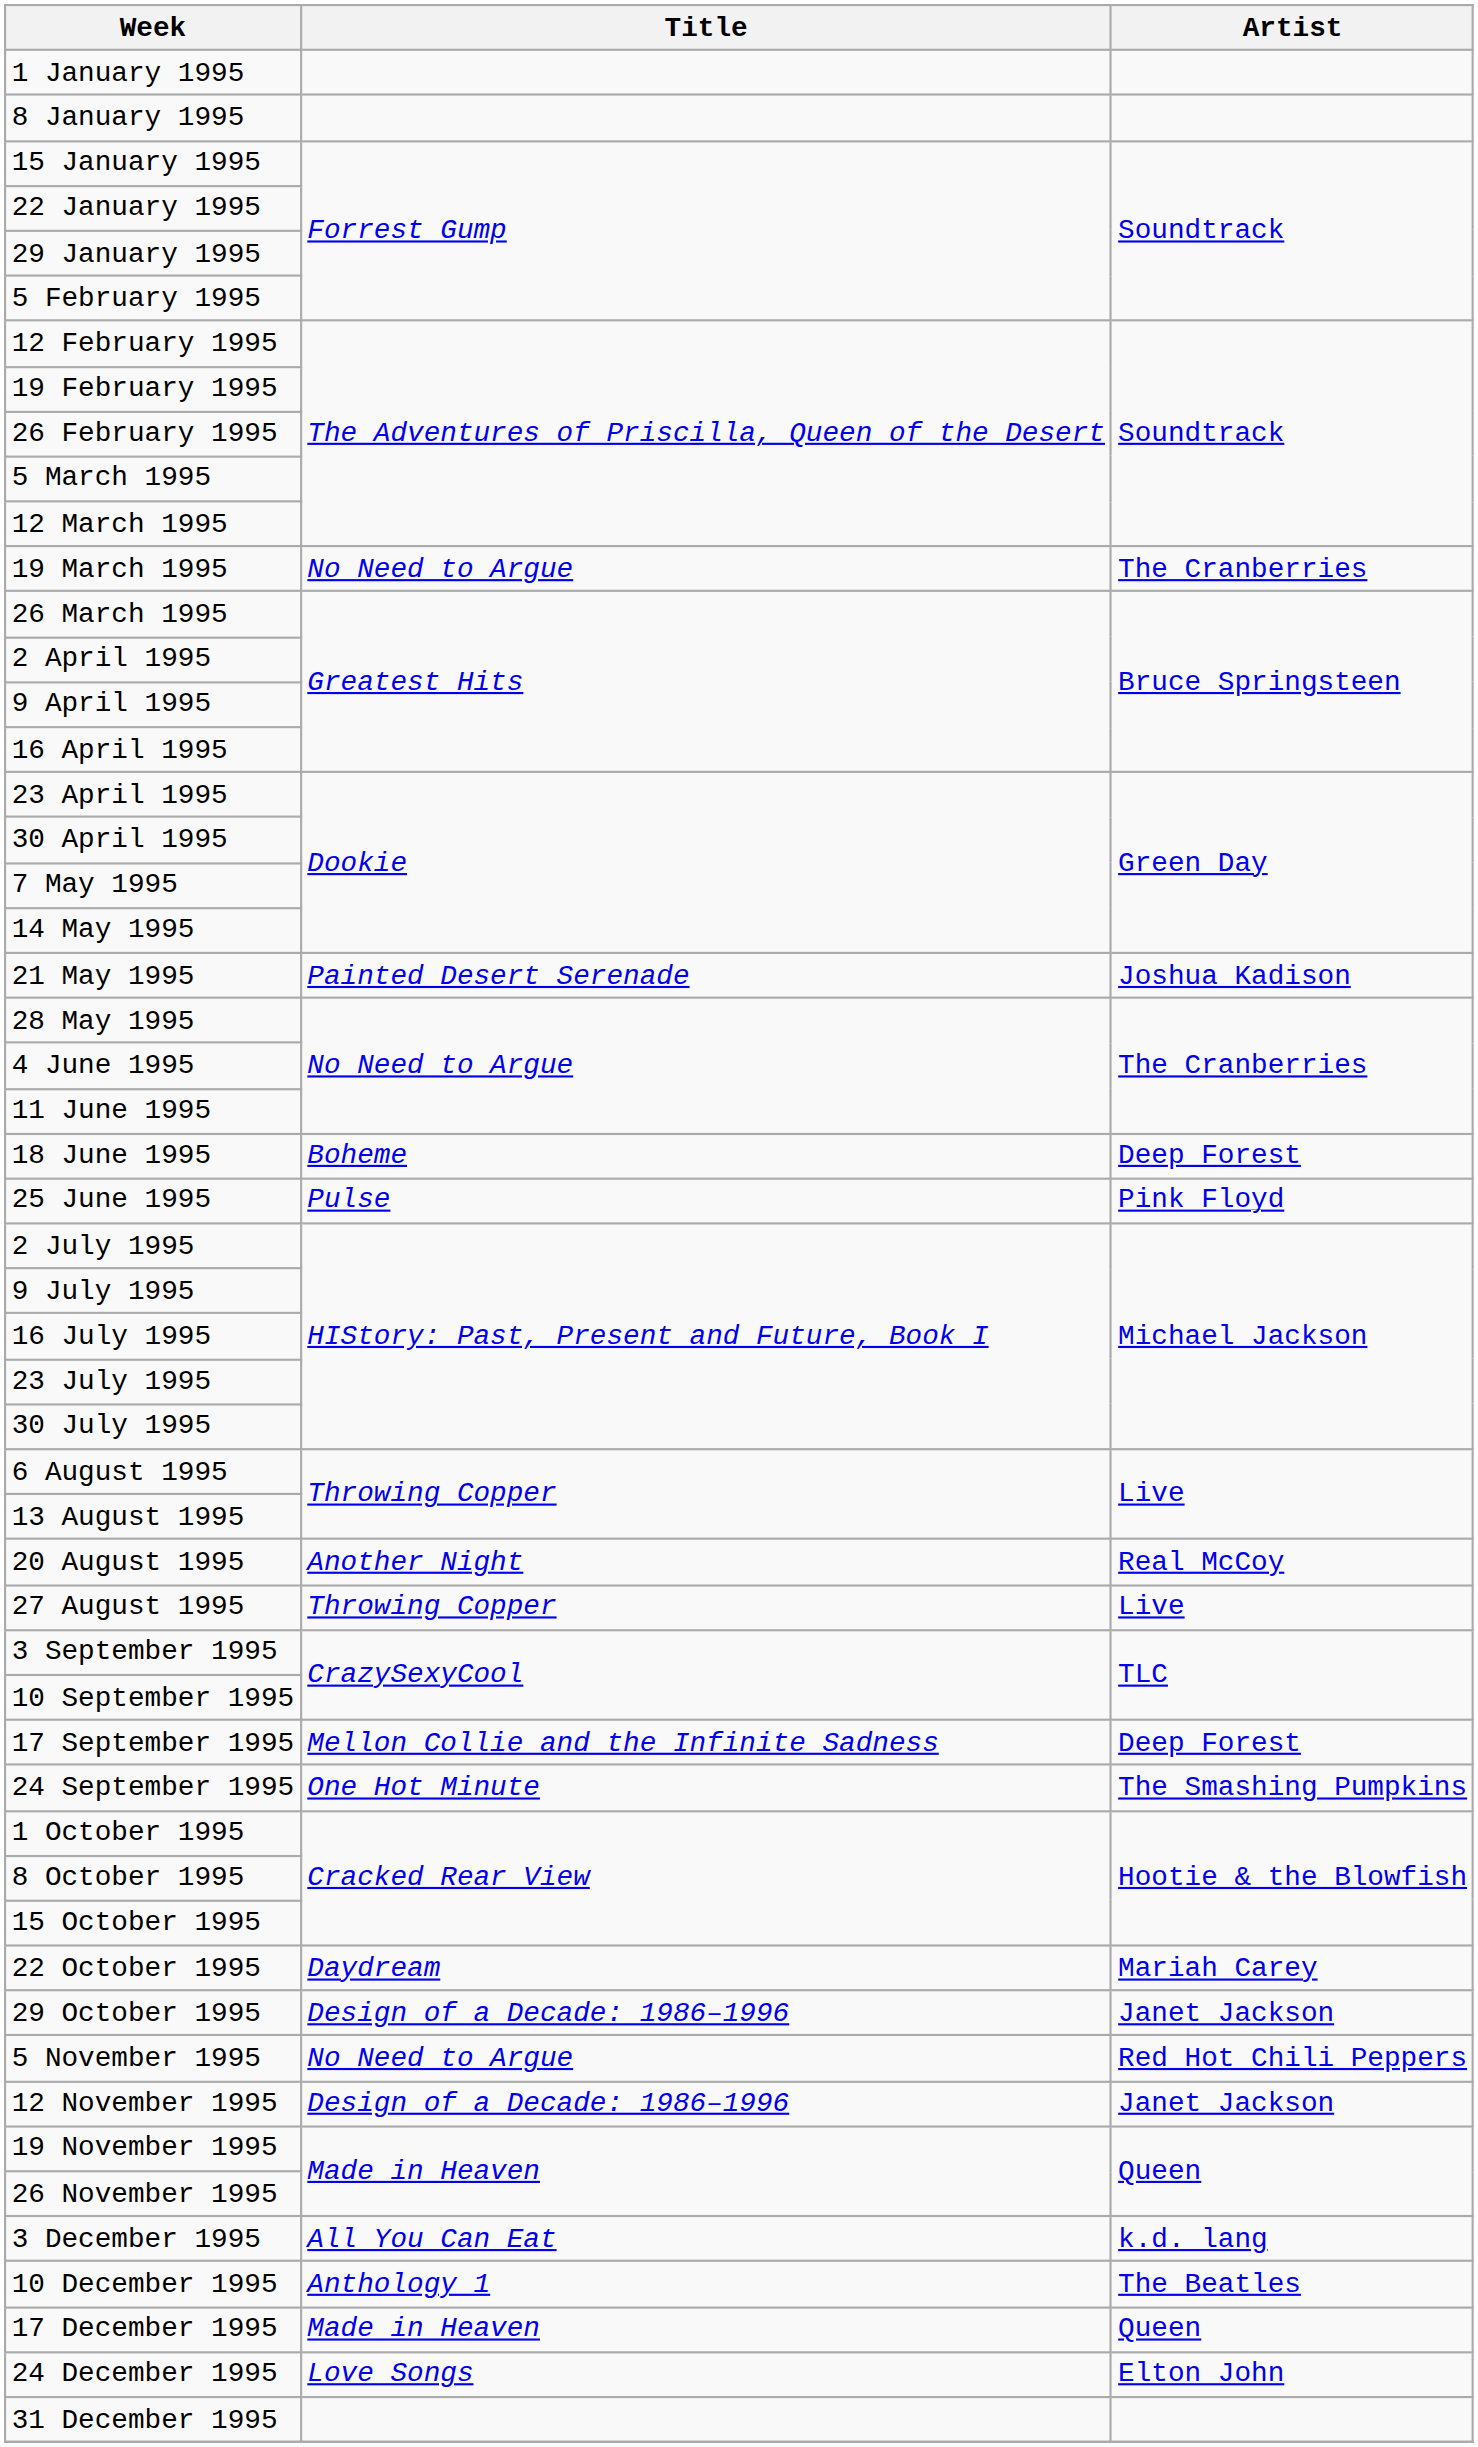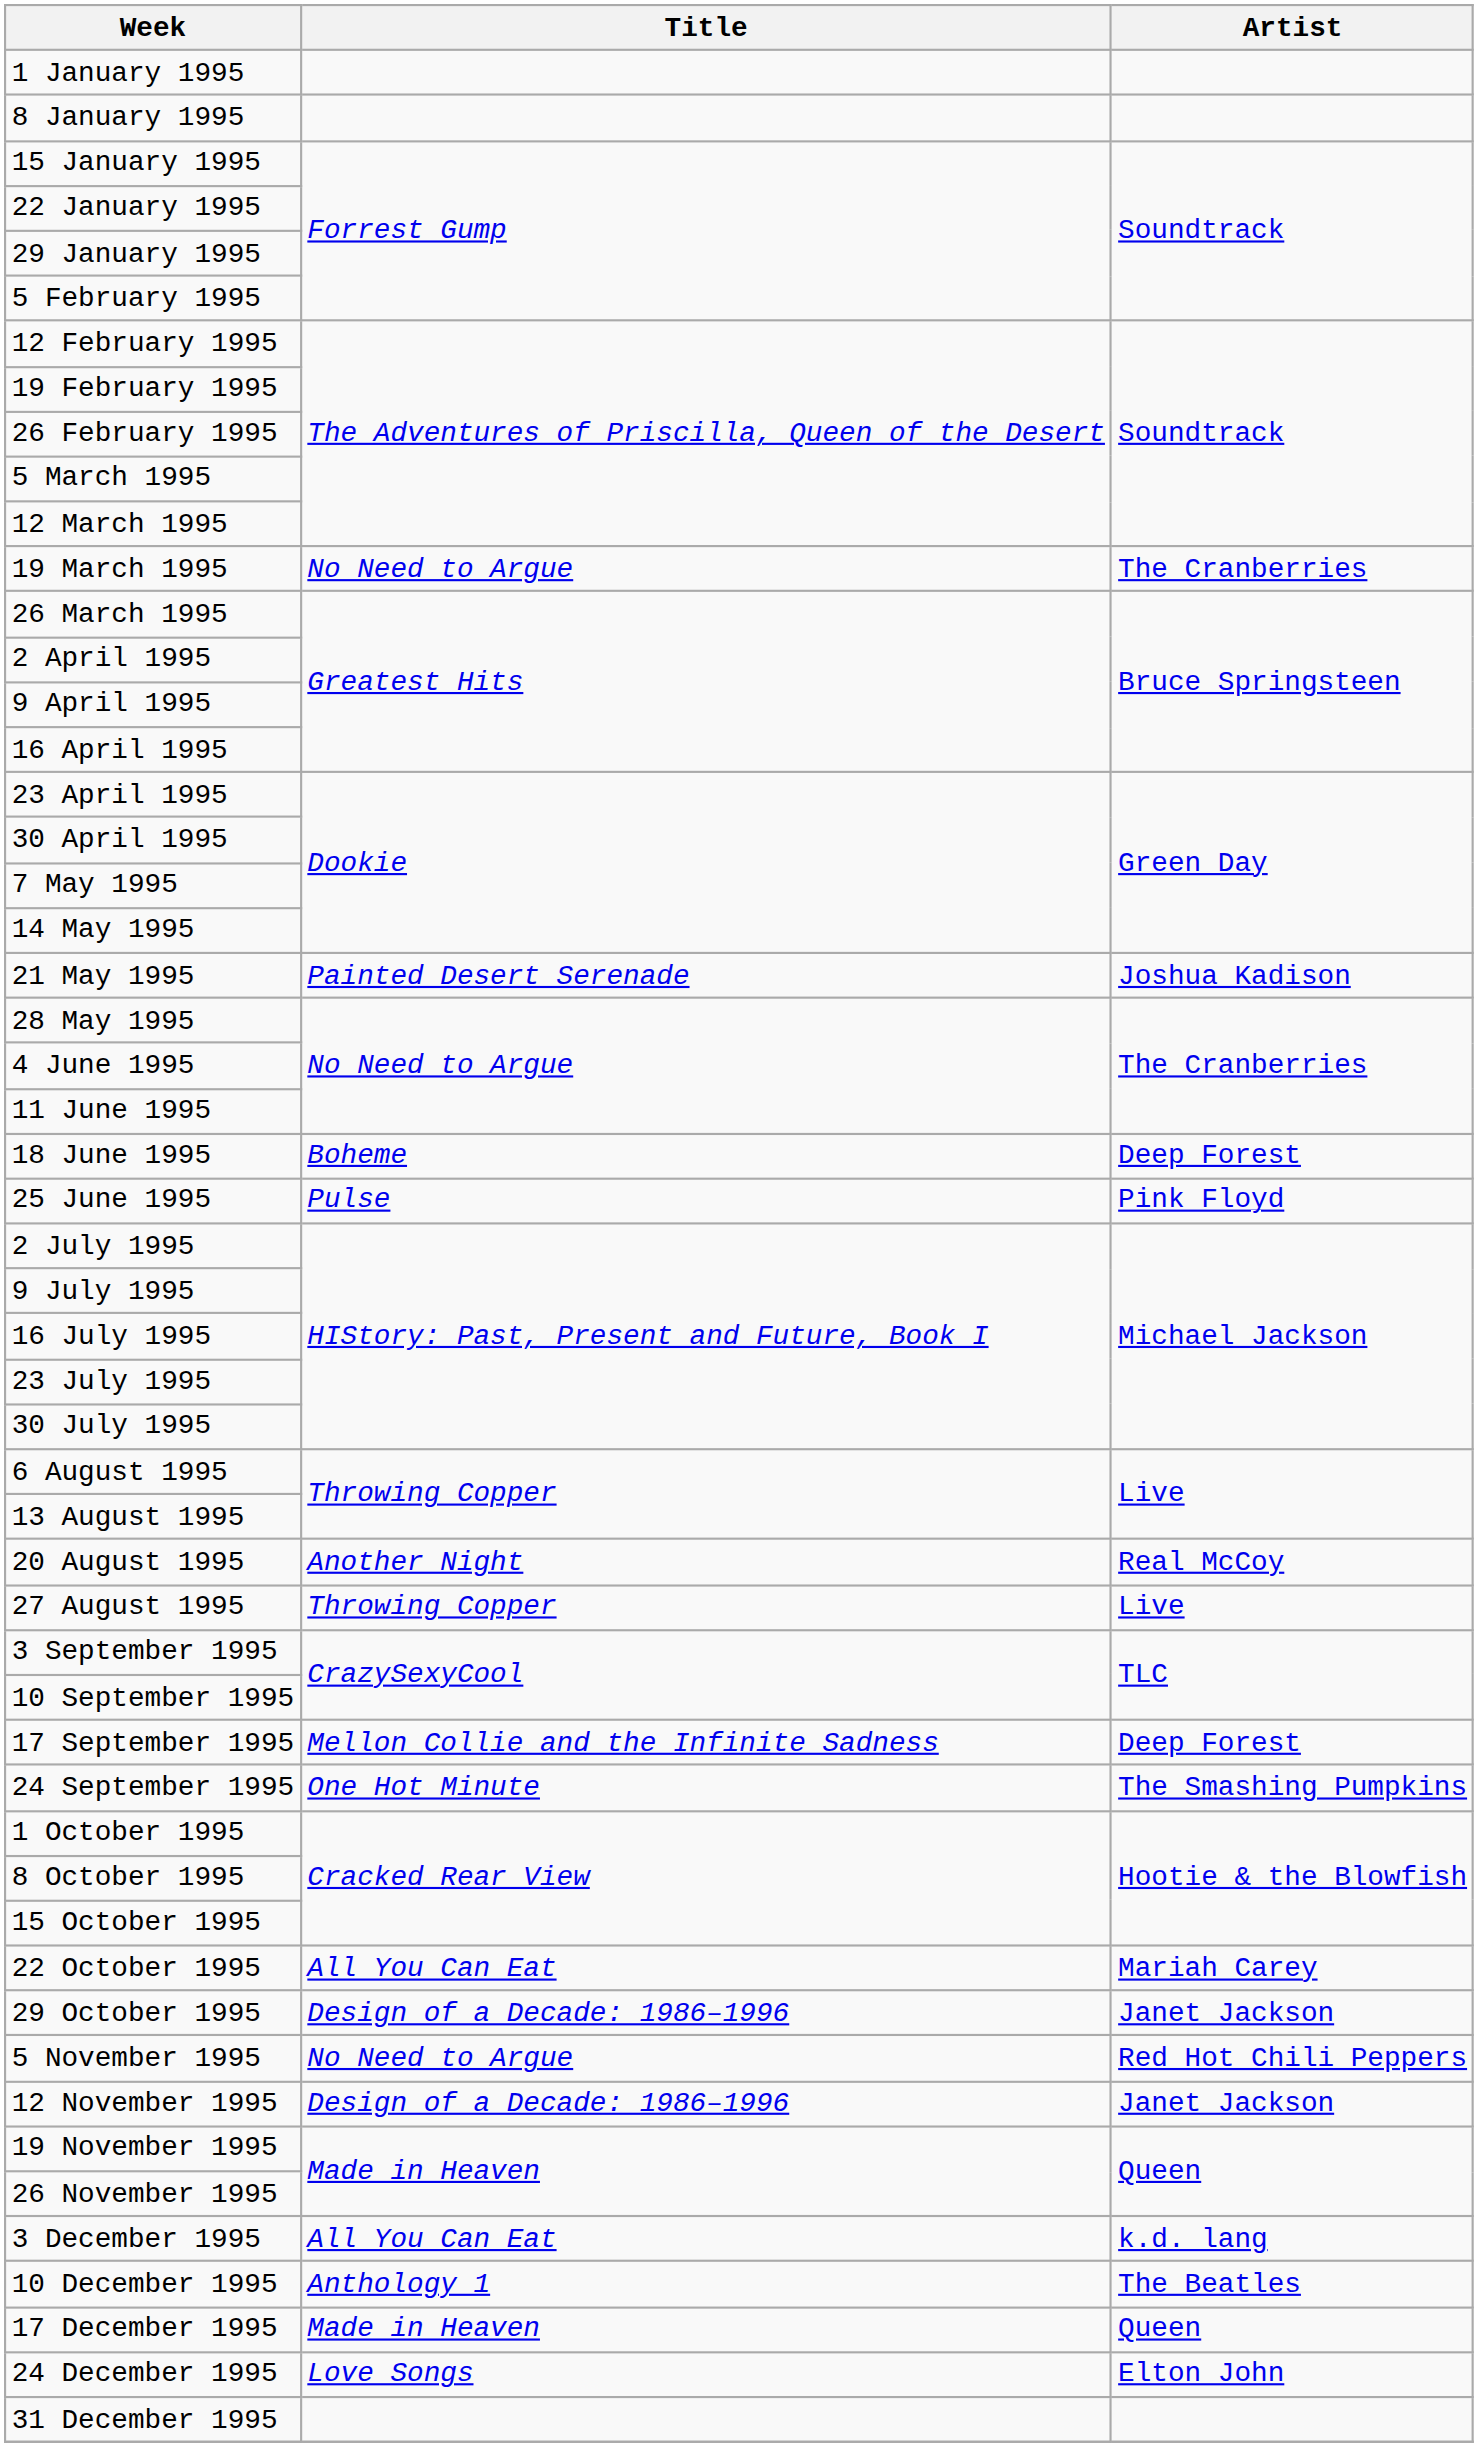 <table class="wikitable">
 <tr>
 <th>Week</th>
 <th>Title</th>
 <th>Artist</th>
 </tr>
 <tr>
 <td>1 January 1995</td>
 <td></td>
 <td></td>
 </tr>
 <tr>
 <td>8 January 1995</td>
 <td></td>
 <td></td>
 </tr>
 <tr>
 <td>15 January 1995</td>
 <td rowspan="4"><em><a href='#'>Forrest Gump</a></em></td>
 <td rowspan="4"><a href='#'>Soundtrack</a></td>
 </tr>
 <tr>
 <td>22 January 1995</td>
 </tr>
 <tr>
 <td>29 January 1995</td>
 </tr>
 <tr>
 <td>5 February 1995</td>
 </tr>
 <tr>
 <td>12 February 1995</td>
 <td rowspan="5"><em><a href='#'>The Adventures of Priscilla, Queen of the Desert</a></em></td>
 <td rowspan="5"><a href='#'>Soundtrack</a></td>
 </tr>
 <tr>
 <td>19 February 1995</td>
 </tr>
 <tr>
 <td>26 February 1995</td>
 </tr>
 <tr>
 <td>5 March 1995</td>
 </tr>
 <tr>
 <td>12 March 1995</td>
 </tr>
 <tr>
 <td>19 March 1995</td>
 <td rowspan="1"><em><a href='#'>No Need to Argue</a></em></td>
 <td rowspan="1"><a href='#'>The Cranberries</a></td>
 </tr>
 <tr>
 <td>26 March 1995</td>
 <td rowspan="4"><em><a href='#'>Greatest Hits</a></em></td>
 <td rowspan="4"><a href='#'>Bruce Springsteen</a></td>
 </tr>
 <tr>
 <td>2 April 1995</td>
 </tr>
 <tr>
 <td>9 April 1995</td>
 </tr>
 <tr>
 <td>16 April 1995</td>
 </tr>
 <tr>
 <td>23 April 1995</td>
 <td rowspan="4"><em><a href='#'>Dookie</a></em></td>
 <td rowspan="4"><a href='#'>Green Day</a></td>
 </tr>
 <tr>
 <td>30 April 1995</td>
 </tr>
 <tr>
 <td>7 May 1995</td>
 </tr>
 <tr>
 <td>14 May 1995</td>
 </tr>
 <tr>
 <td>21 May 1995</td>
 <td rowspan="1"><em><a href='#'>Painted Desert Serenade</a></em></td>
 <td rowspan="1"><a href='#'>Joshua Kadison</a></td>
 </tr>
 <tr>
 <td>28 May 1995</td>
 <td rowspan="3"><em><a href='#'>No Need to Argue</a></em></td>
 <td rowspan="3"><a href='#'>The Cranberries</a></td>
 </tr>
 <tr>
 <td>4 June 1995</td>
 </tr>
 <tr>
 <td>11 June 1995</td>
 </tr>
 <tr>
 <td>18 June 1995</td>
 <td rowspan="1"><em><a href='#'>Boheme</a></em></td>
 <td rowspan="1"><a href='#'>Deep Forest</a></td>
 </tr>
 <tr>
 <td>25 June 1995</td>
 <td rowspan="1"><em><a href='#'>Pulse</a></em></td>
 <td rowspan="1"><a href='#'>Pink Floyd</a></td>
 </tr>
 <tr>
 <td>2 July 1995</td>
 <td rowspan="5"><em><a href='#'>HIStory: Past, Present and Future, Book I</a></em></td>
 <td rowspan="5"><a href='#'>Michael Jackson</a></td>
 </tr>
 <tr>
 <td>9 July 1995</td>
 </tr>
 <tr>
 <td>16 July 1995</td>
 </tr>
 <tr>
 <td>23 July 1995</td>
 </tr>
 <tr>
 <td>30 July 1995</td>
 </tr>
 <tr>
 <td>6 August 1995</td>
 <td rowspan="2"><em><a href='#'>Throwing Copper</a></em></td>
 <td rowspan="2"><a href='#'>Live</a></td>
 </tr>
 <tr>
 <td>13 August 1995</td>
 </tr>
 <tr>
 <td>20 August 1995</td>
 <td rowspan="1"><em><a href='#'>Another Night</a></em></td>
 <td rowspan="1"><a href='#'>Real McCoy</a></td>
 </tr>
 <tr>
 <td>27 August 1995</td>
 <td rowspan="1"><em><a href='#'>Throwing Copper</a></em></td>
 <td rowspan="1"><a href='#'>Live</a></td>
 </tr>
 <tr>
 <td>3 September 1995</td>
 <td rowspan="2"><em><a href='#'>CrazySexyCool</a></em></td>
 <td rowspan="2"><a href='#'>TLC</a></td>
 </tr>
 <tr>
 <td>10 September 1995</td>
 </tr>
 <tr>
 <td>17 September 1995</td>
 <td rowspan="1"><em><a href='#'>Mellon Collie and the Infinite Sadness</a></em></td>
 <td rowspan="1"><a href='#'>Deep Forest</a></td>
 </tr>
 <tr>
 <td>24 September 1995</td>
 <td rowspan="1"><em><a href='#'>One Hot Minute</a></em></td>
 <td rowspan="1"><a href='#'>The Smashing Pumpkins</a></td>
 </tr>
 <tr>
 <td>1 October 1995</td>
 <td rowspan="3"><em><a href='#'>Cracked Rear View</a></em></td>
 <td rowspan="3"><a href='#'>Hootie & the Blowfish</a></td>
 </tr>
 <tr>
 <td>8 October 1995</td>
 </tr>
 <tr>
 <td>15 October 1995</td>
 </tr>
 <tr>
 <td>22 October 1995</td>
-<td rowspan="1"><em><a href='#'>Daydream</a></em></td>
+<td rowspan="1"><em><a href='#'>All You Can Eat</a></em></td>
 <td rowspan="1"><a href='#'>Mariah Carey</a></td>
 </tr>
 <tr>
 <td>29 October 1995</td>
 <td rowspan="1"><em><a href='#'>Design of a Decade: 1986–1996</a></em></td>
 <td rowspan="1"><a href='#'>Janet Jackson</a></td>
 </tr>
 <tr>
 <td>5 November 1995</td>
 <td rowspan="1"><em><a href='#'>No Need to Argue</a></em></td>
 <td rowspan="1"><a href='#'>Red Hot Chili Peppers</a></td>
 </tr>
 <tr>
 <td>12 November 1995</td>
 <td rowspan="1"><em><a href='#'>Design of a Decade: 1986–1996</a></em></td>
 <td rowspan="1"><a href='#'>Janet Jackson</a></td>
 </tr>
 <tr>
 <td>19 November 1995</td>
 <td rowspan="2"><em><a href='#'>Made in Heaven</a></em></td>
 <td rowspan="2"><a href='#'>Queen</a></td>
 </tr>
 <tr>
 <td>26 November 1995</td>
 </tr>
 <tr>
 <td>3 December 1995</td>
 <td rowspan="1"><em><a href='#'>All You Can Eat</a></em></td>
 <td rowspan="1"><a href='#'>k.d. lang</a></td>
 </tr>
 <tr>
 <td>10 December 1995</td>
 <td rowspan="1"><em><a href='#'>Anthology 1</a></em></td>
 <td rowspan="1"><a href='#'>The Beatles</a></td>
 </tr>
 <tr>
 <td>17 December 1995</td>
 <td rowspan="1"><em><a href='#'>Made in Heaven</a></em></td>
 <td rowspan="1"><a href='#'>Queen</a></td>
 </tr>
 <tr>
 <td>24 December 1995</td>
 <td rowspan="1"><em><a href='#'>Love Songs</a></em></td>
 <td rowspan="1"><a href='#'>Elton John</a></td>
 </tr>
 <tr>
 <td>31 December 1995</td>
 <td></td>
 <td></td>
 </tr>
 <tr bgcolor="#CCCCCC">
 </tr>
 </table>
